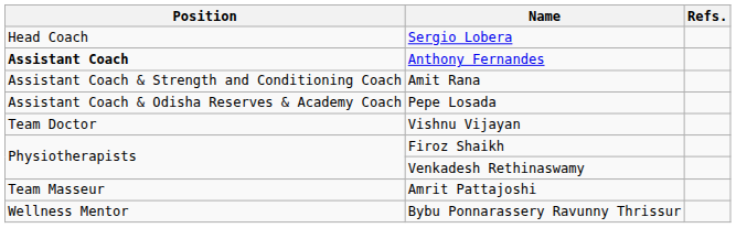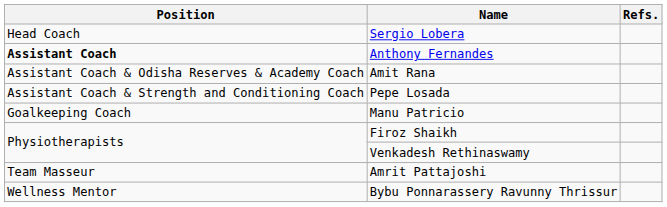 <table class="wikitable">
 <tr>
 <th text-align:center;>Position</th>
 <th text-align:center;>Name</th>
 <th text-align:center;>Refs.</th>
 </tr>
 <tr>
 <td>Head Coach</td>
 <td> <a href='#'>Sergio Lobera</a></td>
 <td></td>
 </tr>
 <tr>
 <td><strong>Assistant Coach</strong></td>
 <td> <a href='#'>Anthony Fernandes</a></td>
 <td></td>
 </tr>
 <tr>
-<td>Assistant Coach & Strength and Conditioning Coach</td>
+<td>Assistant Coach & Odisha Reserves & Academy Coach</td>
 <td> Amit Rana</td>
 <td></td>
 </tr>
 <tr>
-<td>Assistant Coach & Odisha Reserves & Academy Coach</td>
+<td>Assistant Coach & Strength and Conditioning Coach</td>
 <td> Pepe Losada</td>
 <td></td>
 </tr>
 <tr>
-<td>Team Doctor</td>
-<td> Vishnu Vijayan</td>
+<td>Goalkeeping Coach</td>
+<td> Manu Patricio</td>
 <td></td>
 </tr>
 <tr>
 <td rowspan="2">Physiotherapists</td>
 <td> Firoz Shaikh</td>
 <td></td>
 </tr>
 <tr>
 <td> Venkadesh Rethinaswamy</td>
 <td></td>
 </tr>
 <tr>
 <td>Team Masseur</td>
 <td> Amrit Pattajoshi</td>
 <td></td>
 </tr>
 <tr>
 <td>Wellness Mentor</td>
 <td> Bybu Ponnarassery Ravunny Thrissur</td>
 <td></td>
 </tr>
 </table>
